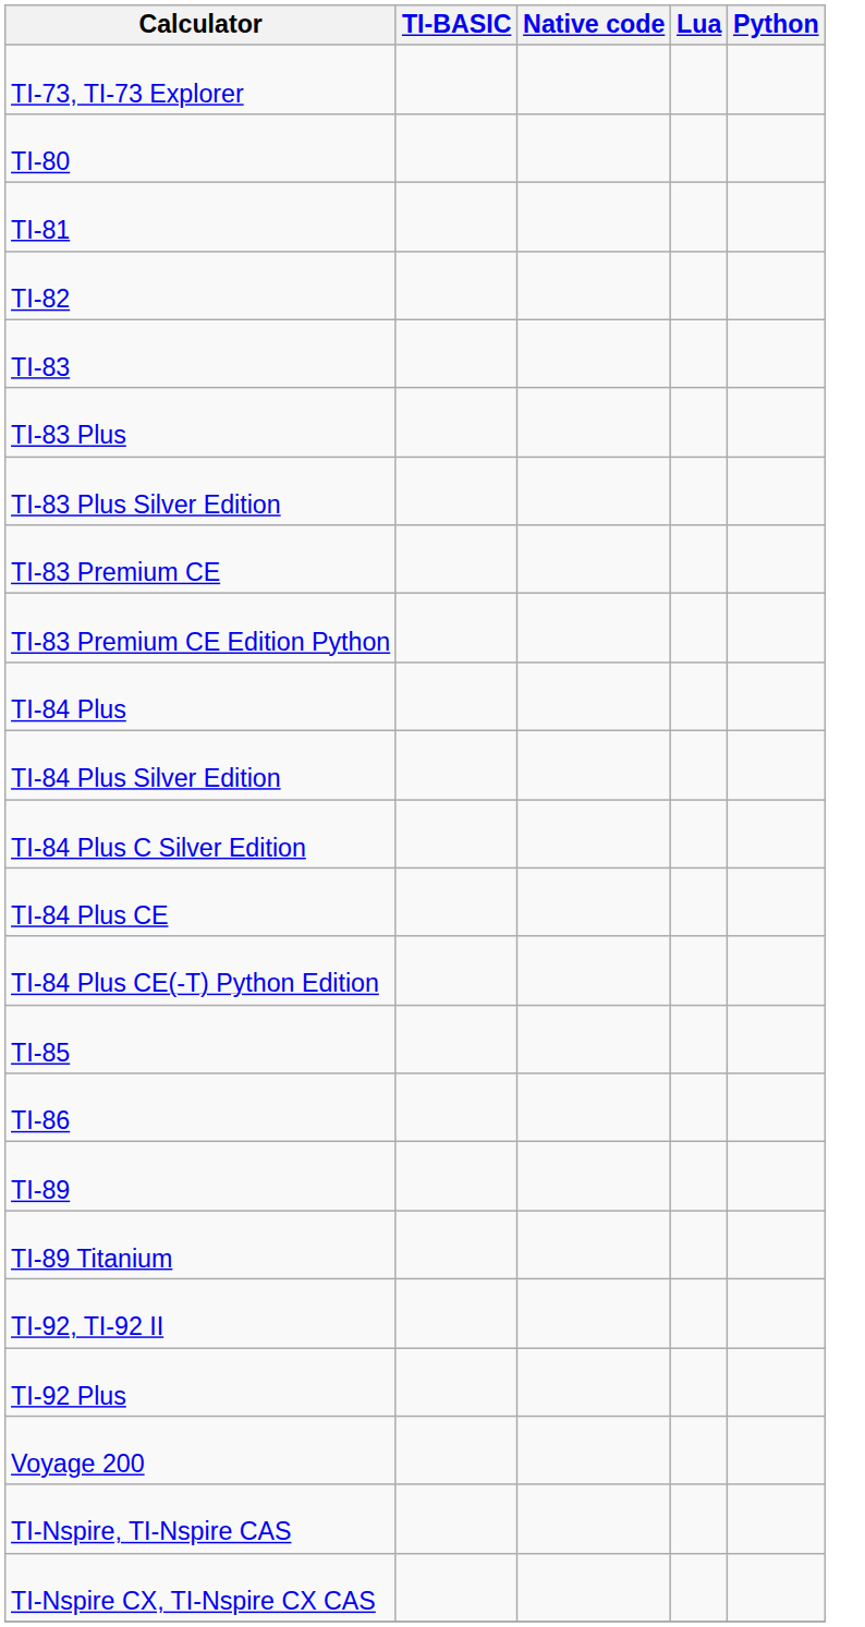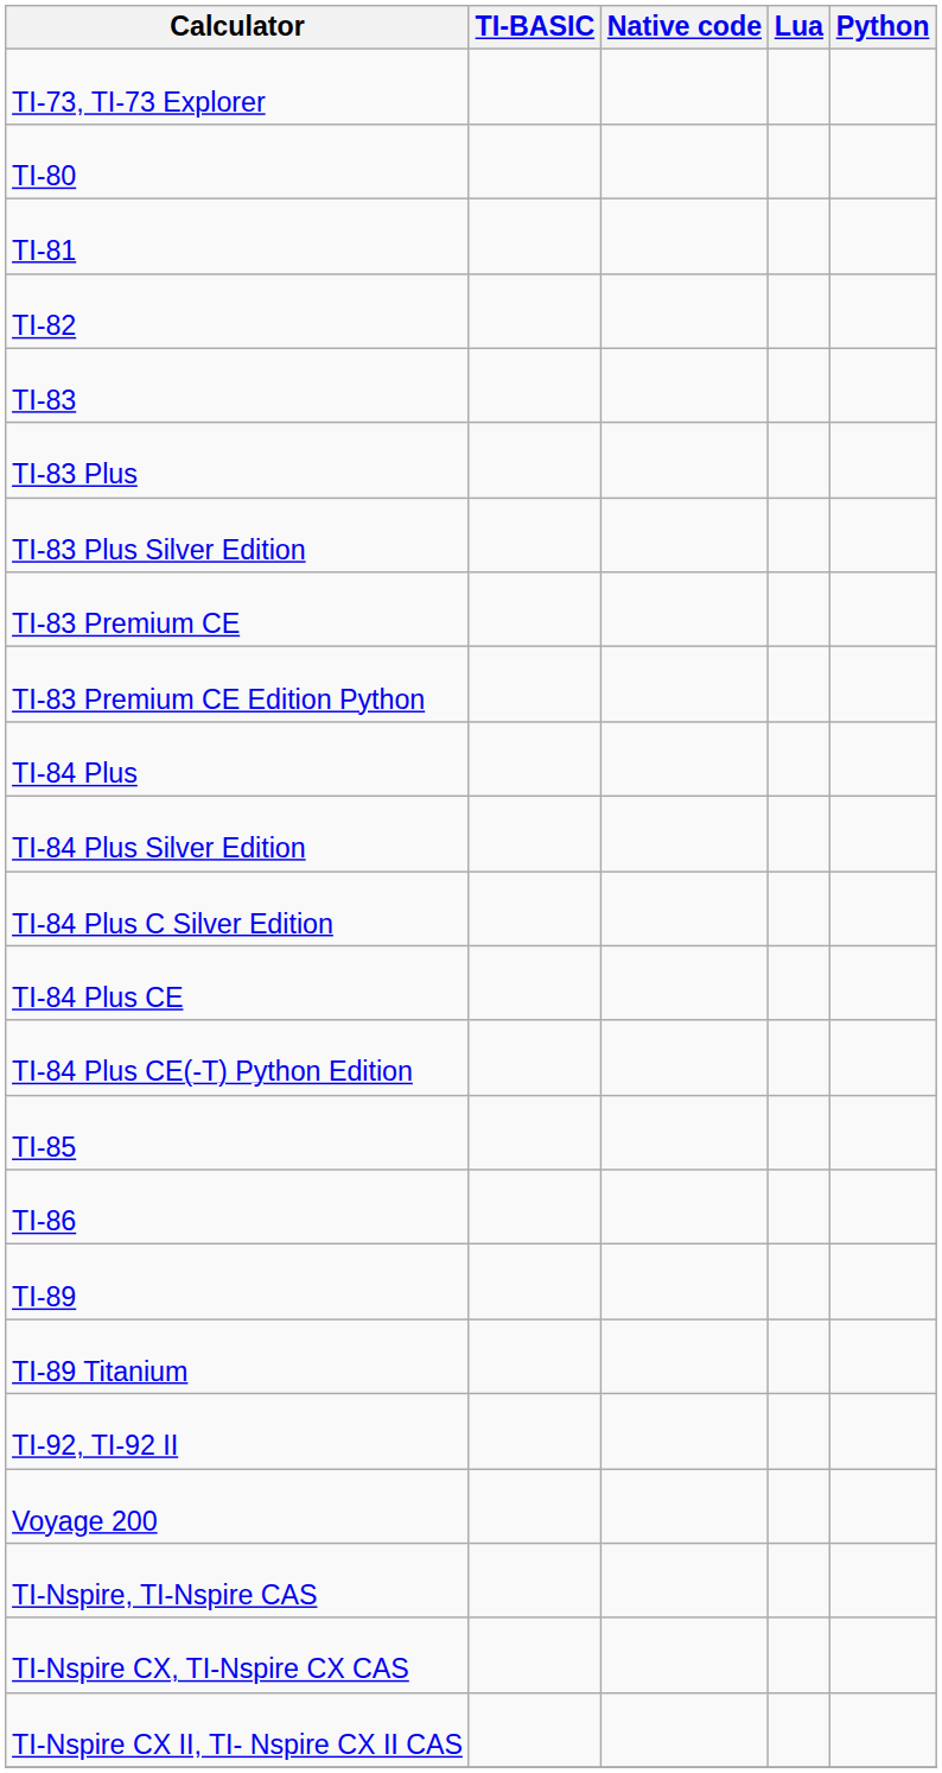 <table class="wikitable sortable sticky-header">
 <tr>
 <th>Calculator</th>
 <th><a href='#'>TI-BASIC</a></th>
 <th><a href='#'>Native code</a></th>
 <th><a href='#'>Lua</a></th>
 <th><a href='#'>Python</a></th>
 </tr>
 <tr>
 <td><br><a href='#'>TI-73, TI-73 Explorer</a></td>
 <td></td>
 <td></td>
 <td></td>
 <td></td>
 </tr>
 <tr>
 <td><br><a href='#'>TI-80</a></td>
 <td></td>
 <td></td>
 <td></td>
 <td></td>
 </tr>
 <tr>
 <td><br><a href='#'>TI-81</a></td>
 <td></td>
 <td></td>
 <td></td>
 <td></td>
 </tr>
 <tr>
 <td><br><a href='#'>TI-82</a></td>
 <td></td>
 <td></td>
 <td></td>
 <td></td>
 </tr>
 <tr>
 <td> <br> <a href='#'>TI-83</a></td>
 <td></td>
 <td></td>
 <td></td>
 <td></td>
 </tr>
 <tr>
 <td> <br> <a href='#'>TI-83 Plus</a></td>
 <td></td>
 <td></td>
 <td></td>
 <td></td>
 </tr>
 <tr>
 <td> <br> <a href='#'>TI-83 Plus Silver Edition</a></td>
 <td></td>
 <td></td>
 <td></td>
 <td></td>
 </tr>
 <tr>
 <td> <br> <a href='#'>TI-83 Premium CE</a></td>
 <td></td>
 <td></td>
 <td></td>
 <td></td>
 </tr>
 <tr>
 <td> <br> <a href='#'>TI-83 Premium CE Edition Python</a></td>
 <td></td>
 <td></td>
 <td></td>
 <td></td>
 </tr>
 <tr>
 <td><br><a href='#'>TI-84 Plus</a></td>
 <td></td>
 <td></td>
 <td></td>
 <td></td>
 </tr>
 <tr>
 <td><br><a href='#'>TI-84 Plus Silver Edition</a></td>
 <td></td>
 <td></td>
 <td></td>
 <td></td>
 </tr>
 <tr>
 <td><br><a href='#'>TI-84 Plus C Silver Edition</a></td>
 <td></td>
 <td></td>
 <td></td>
 <td></td>
 </tr>
 <tr>
 <td><br><a href='#'>TI-84 Plus CE</a></td>
 <td></td>
 <td></td>
 <td></td>
 <td></td>
 </tr>
 <tr>
 <td><br><a href='#'>TI-84 Plus CE(-T) Python Edition</a></td>
 <td></td>
 <td></td>
 <td></td>
 <td></td>
 </tr>
 <tr>
 <td><br><a href='#'>TI-85</a></td>
 <td></td>
 <td></td>
 <td></td>
 <td></td>
 </tr>
 <tr>
 <td> <br><a href='#'>TI-86</a></td>
 <td></td>
 <td></td>
 <td></td>
 <td></td>
 </tr>
 <tr>
 <td> <br><a href='#'>TI-89</a></td>
 <td></td>
 <td></td>
 <td></td>
 <td></td>
 </tr>
 <tr>
 <td> <br> <a href='#'>TI-89 Titanium</a></td>
 <td></td>
 <td></td>
 <td></td>
 <td></td>
 </tr>
 <tr>
 <td> <br> <a href='#'>TI-92, TI-92 II</a></td>
 <td></td>
 <td></td>
 <td></td>
 <td></td>
 </tr>
 <tr>
-<td> <br> <a href='#'>TI-92 Plus</a></td>
-<td></td>
-<td></td>
-<td></td>
-<td></td>
-</tr>
-<tr>
 <td> <br> <a href='#'>Voyage 200</a></td>
 <td></td>
 <td></td>
 <td></td>
 <td></td>
 </tr>
 <tr>
 <td> <br> <a href='#'>TI-Nspire, TI-Nspire CAS</a></td>
 <td></td>
 <td></td>
 <td></td>
 <td></td>
 </tr>
 <tr>
 <td> <br> <a href='#'>TI-Nspire CX, TI-Nspire CX CAS</a></td>
 <td></td>
 <td></td>
 <td></td>
 <td></td>
 </tr>
 <tr>
+<td> <br> <a href='#'>TI-Nspire CX II, TI- Nspire CX II CAS</a></td>
+<td></td>
+<td></td>
+<td></td>
+<td></td>
+</tr>
+<tr>
 </tr>
 </table>
